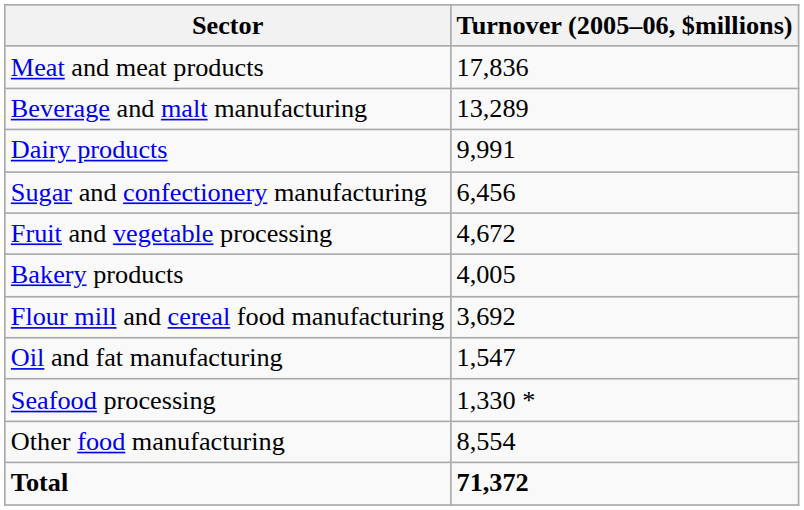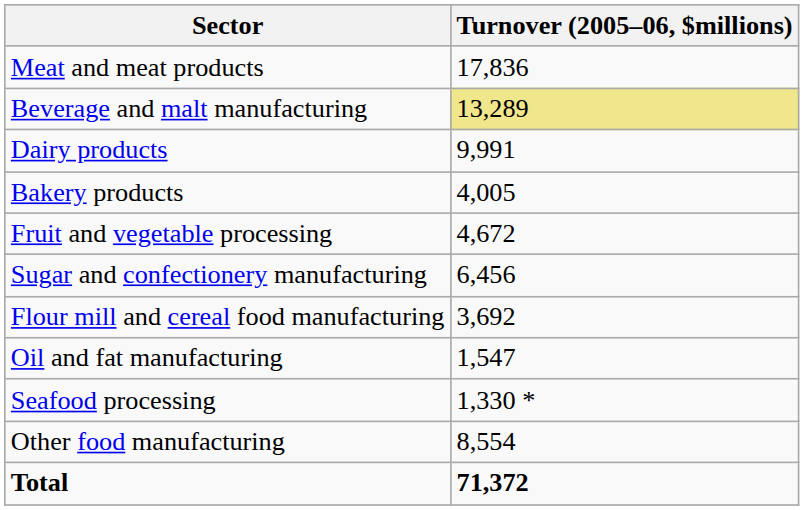 <table class="wikitable">
 <tr>
 <th>Sector</th>
 <th>Turnover (2005–06, $millions)</th>
 </tr>
 <tr>
 <td><a href='#'>Meat</a> and meat products</td>
 <td>17,836</td>
 </tr>
 <tr>
 <td><a href='#'>Beverage</a> and <a href='#'>malt</a> manufacturing</td>
-<td>13,289</td>
+<td style="background: khaki;">13,289</td>
 </tr>
 <tr>
 <td><a href='#'>Dairy products</a></td>
 <td>9,991</td>
 </tr>
 <tr>
-<td><a href='#'>Sugar</a> and <a href='#'>confectionery</a> manufacturing</td>
-<td>6,456</td>
+<td><a href='#'>Bakery</a> products</td>
+<td>4,005</td>
 </tr>
 <tr>
 <td><a href='#'>Fruit</a> and <a href='#'>vegetable</a> processing</td>
 <td>4,672</td>
 </tr>
 <tr>
-<td><a href='#'>Bakery</a> products</td>
-<td>4,005</td>
+<td><a href='#'>Sugar</a> and <a href='#'>confectionery</a> manufacturing</td>
+<td>6,456</td>
 </tr>
 <tr>
 <td><a href='#'>Flour mill</a> and <a href='#'>cereal</a> food manufacturing</td>
 <td>3,692</td>
 </tr>
 <tr>
 <td><a href='#'>Oil</a> and fat manufacturing</td>
 <td>1,547</td>
 </tr>
 <tr>
 <td><a href='#'>Seafood</a> processing</td>
 <td>1,330 *</td>
 </tr>
 <tr>
 <td>Other <a href='#'>food</a> manufacturing</td>
 <td>8,554</td>
 </tr>
 <tr>
 <td><strong>Total</strong></td>
 <td><strong>71,372</strong></td>
 </tr>
 </table>
